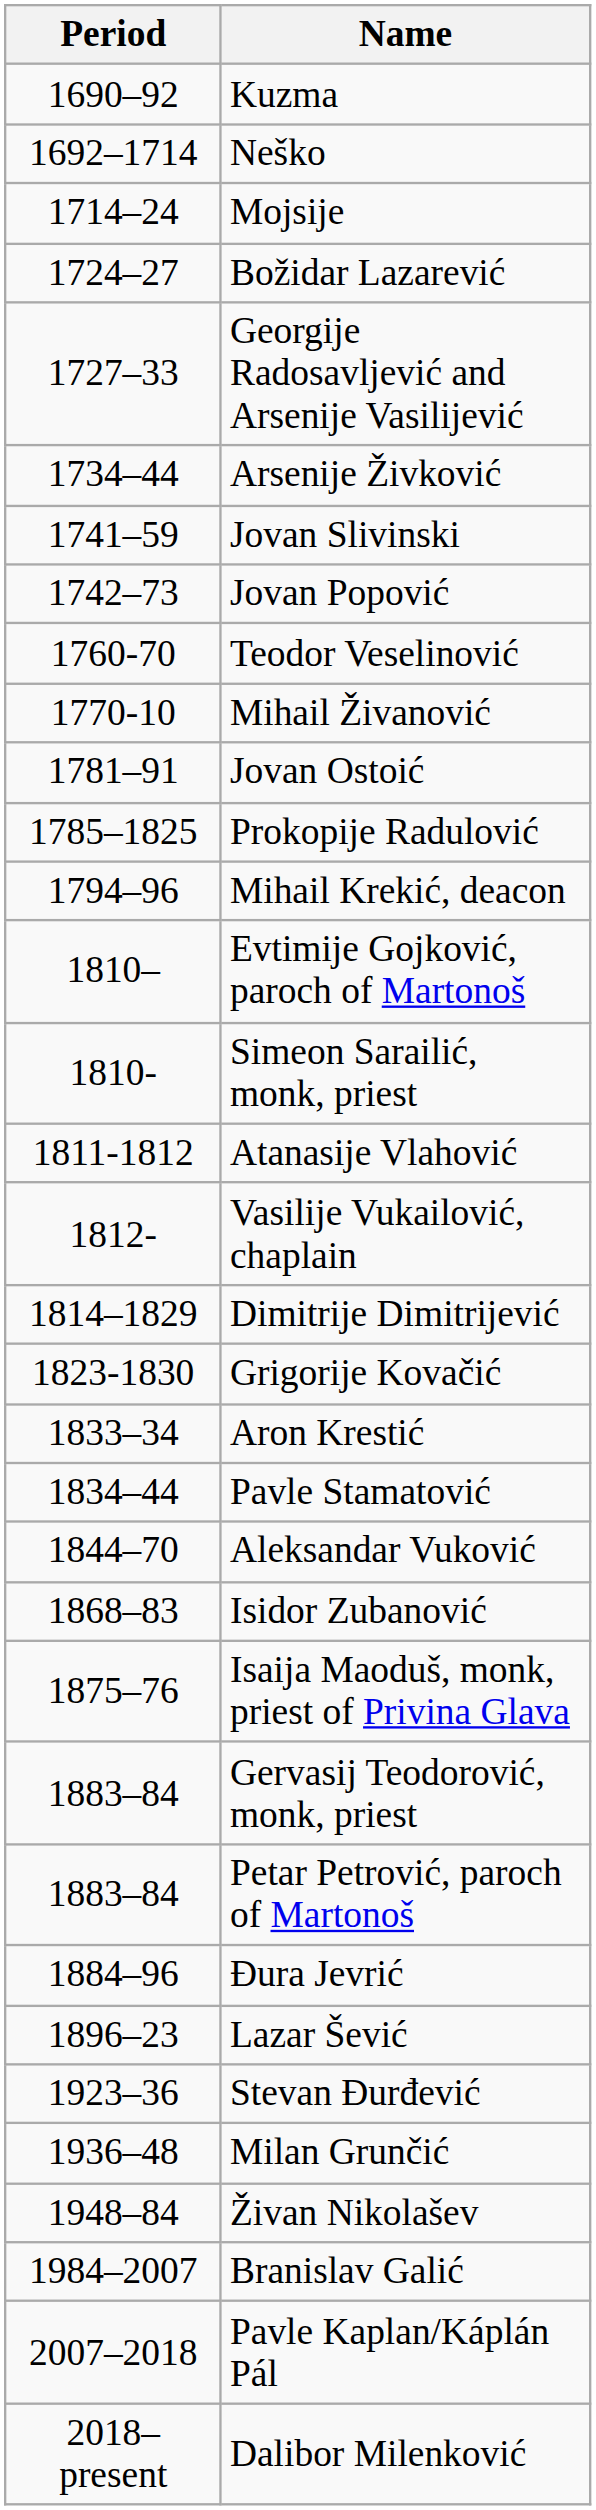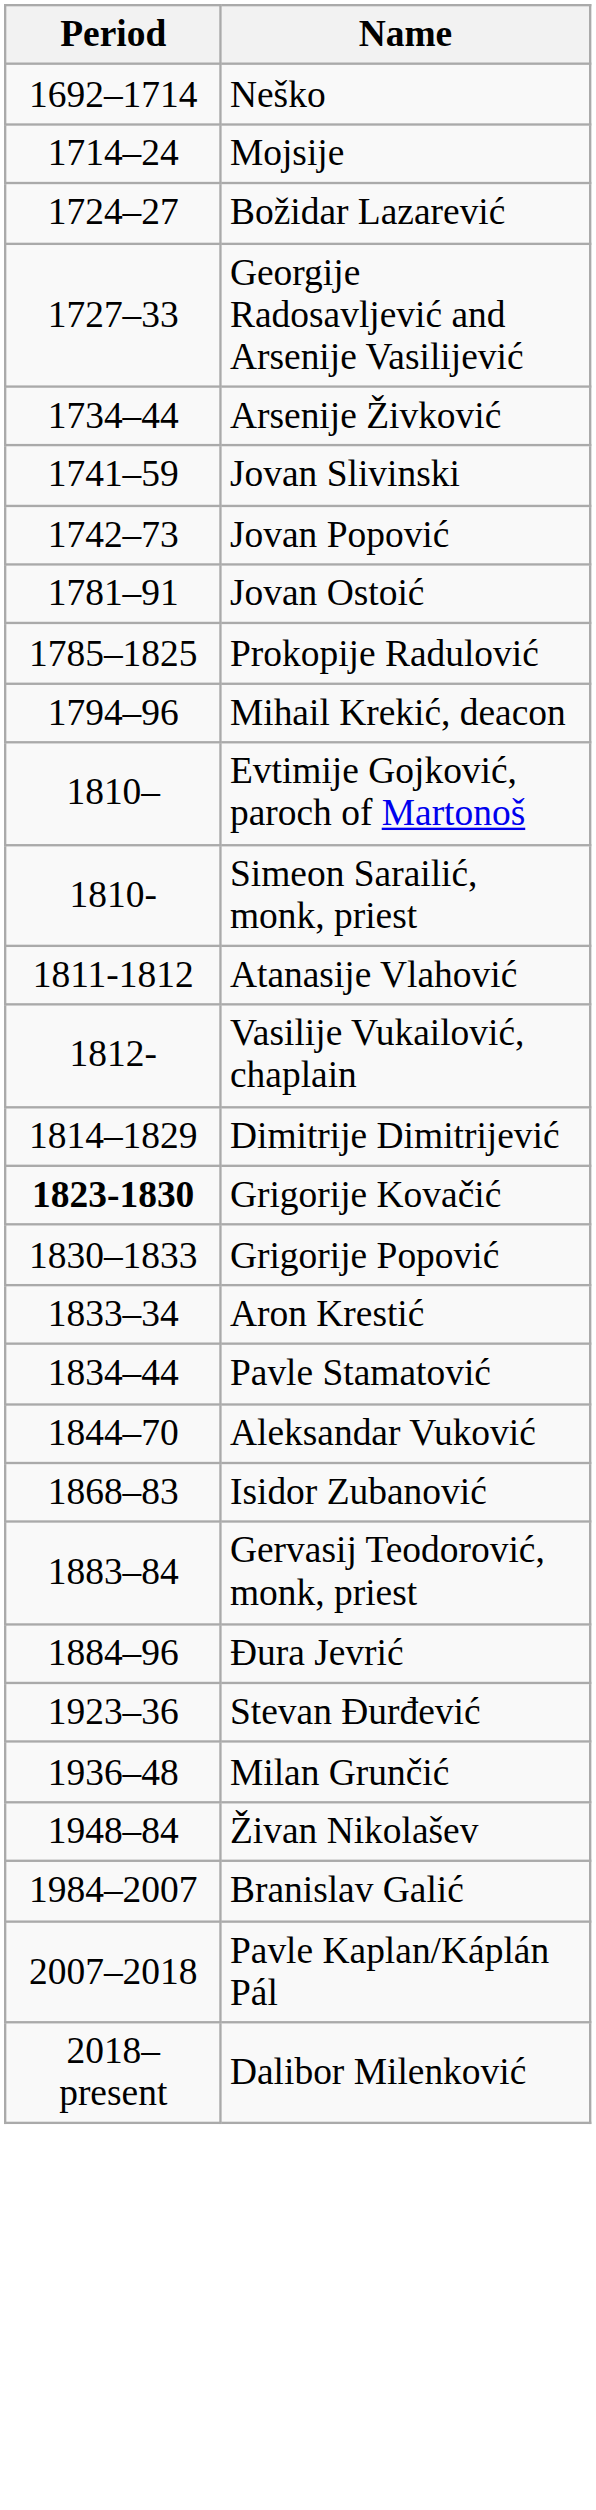 <table class="wikitable">
 <tr>
 <th width=85>Period</th>
 <th width=150>Name</th>
-</tr>
-<tr>
-<td align = "center">1690–92</td>
-<td>Kuzma</td>
 </tr>
 <tr>
 <td align = "center">1692–1714</td>
 <td>Neško</td>
 </tr>
 <tr>
 <td align = "center">1714–24</td>
 <td>Mojsije</td>
 </tr>
 <tr>
 <td align = "center">1724–27</td>
 <td>Božidar Lazarević</td>
 </tr>
 <tr>
 <td align = "center">1727–33</td>
 <td>Georgije Radosavljević and Arsenije Vasilijević</td>
 </tr>
 <tr>
 <td align="center">1734–44</td>
 <td>Arsenije Živković</td>
 </tr>
 <tr>
 <td align="center">1741–59</td>
 <td>Jovan Slivinski</td>
 </tr>
 <tr>
 <td align="center">1742–73</td>
 <td>Jovan Popović</td>
-</tr>
-<tr>
-<td align="center">1760-70</td>
-<td>Teodor Veselinović</td>
-</tr>
-<tr>
-<td align="center">1770-10</td>
-<td>Mihail Živanović</td>
 </tr>
 <tr>
 <td align="center">1781–91</td>
 <td>Jovan Ostoić</td>
 </tr>
 <tr>
 <td align = "center">1785–1825</td>
 <td>Prokopije Radulović</td>
 </tr>
 <tr>
 <td align = "center">1794–96</td>
 <td>Mihail Krekić, deacon</td>
 </tr>
 <tr>
 <td align = "center">1810–</td>
 <td>Evtimije Gojković, paroch of <a href='#'>Martonoš</a></td>
 </tr>
 <tr>
 <td align = "center">1810-</td>
 <td>Simeon Sarailić, monk, priest</td>
 </tr>
 <tr>
 <td align = "center">1811-1812</td>
 <td>Atanasije Vlahović</td>
 </tr>
 <tr>
 <td align = "center">1812-</td>
 <td>Vasilije Vukailović, chaplain</td>
 </tr>
 <tr>
 <td align = "center">1814–1829</td>
 <td>Dimitrije Dimitrijević</td>
 </tr>
 <tr>
-<td align = "center">1823-1830</td>
+<td align = "center"><strong>1823-1830</strong></td>
 <td>Grigorije Kovačić</td>
+</tr>
+<tr>
+<td align = "center">1830–1833</td>
+<td>Grigorije Popović</td>
 </tr>
 <tr>
 <td align="center">1833–34</td>
 <td>Aron Krestić</td>
 </tr>
 <tr>
 <td align="center">1834–44</td>
 <td>Pavle Stamatović</td>
 </tr>
 <tr>
 <td align="center">1844–70</td>
 <td>Aleksandar Vuković</td>
 </tr>
 <tr>
 <td align="center">1868–83</td>
 <td>Isidor Zubanović</td>
 </tr>
 <tr>
-<td align="center">1875–76</td>
-<td>Isaija Maoduš, monk, priest of <a href='#'>Privina Glava</a></td>
-</tr>
-<tr>
 <td align="center">1883–84</td>
 <td>Gervasij Teodorović, monk, priest</td>
 </tr>
 <tr>
-<td align="center">1883–84</td>
-<td>Petar Petrović, paroch of <a href='#'>Martonoš</a></td>
-</tr>
-<tr>
 <td align="center">1884–96</td>
 <td>Đura Jevrić</td>
-</tr>
-<tr>
-<td align="center">1896–23</td>
-<td>Lazar Šević</td>
 </tr>
 <tr>
 <td align="center">1923–36</td>
 <td>Stevan Đurđević</td>
 </tr>
 <tr>
 <td align="center">1936–48</td>
 <td>Milan Grunčić</td>
 </tr>
 <tr>
 <td align="center">1948–84</td>
 <td>Živan Nikolašev</td>
 </tr>
 <tr>
 <td align="center">1984–2007</td>
 <td>Branislav Galić</td>
 </tr>
 <tr>
 <td align="center">2007–2018</td>
 <td>Pavle Kaplan/Káplán Pál</td>
 </tr>
 <tr>
 <td align="center">2018–present</td>
 <td>Dalibor Milenković</td>
 </tr>
 </table>
